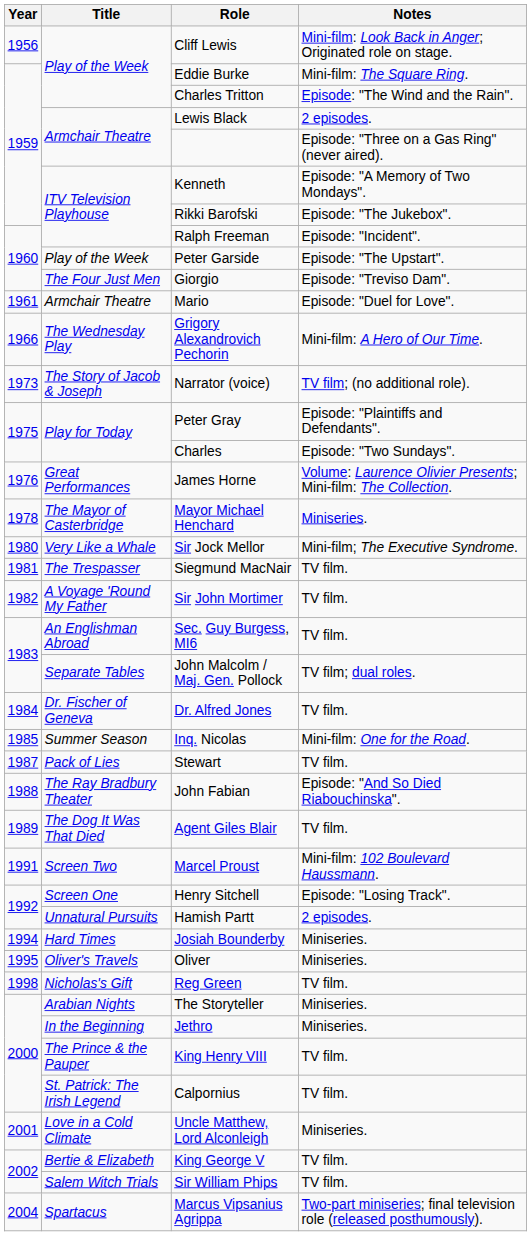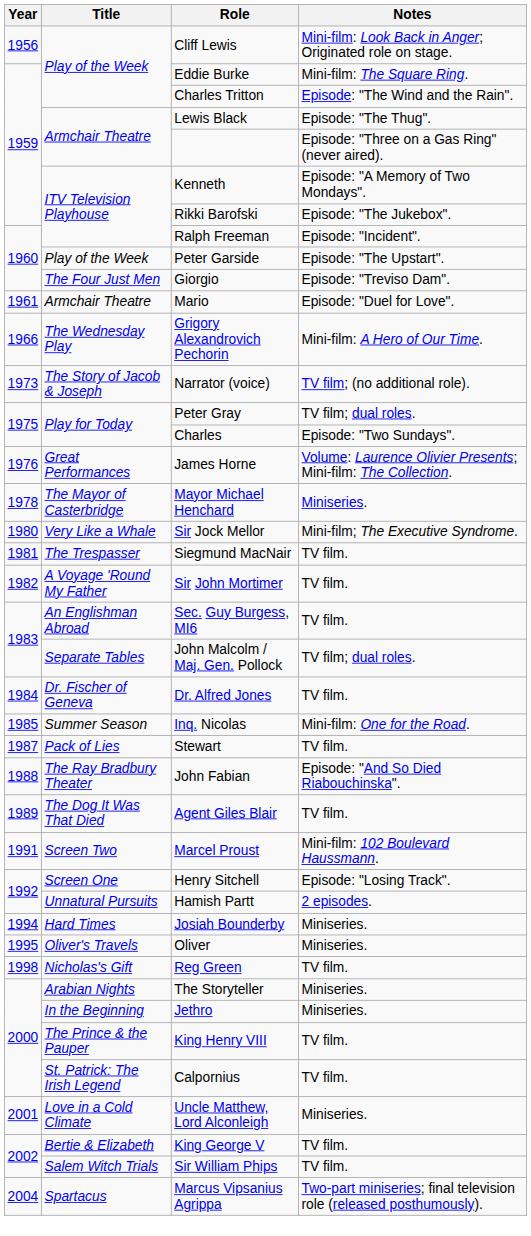 <table class="wikitable sortable">
 <tr>
 <th style="width:020px;">Year</th>
 <th style="width:230px;">Title</th>
 <th style="width:220px;">Role</th>
 <th style="width:540px;">Notes</th>
 </tr>
 <tr>
 <td><a href='#'>1956</a></td>
 <td rowspan="3"><em><a href='#'>Play of the Week</a></em></td>
 <td>Cliff Lewis</td>
 <td><a href='#'>Mini-film</a>: <em><a href='#'>Look Back in Anger</a></em>;<br>Originated role on stage.</td>
 </tr>
 <tr>
 <td rowspan="6"><a href='#'>1959</a></td>
 <td>Eddie Burke</td>
 <td>Mini-film: <em><a href='#'>The Square Ring</a></em>.</td>
 </tr>
 <tr>
 <td>Charles Tritton</td>
 <td><a href='#'>Episode</a>: "The Wind and the Rain".</td>
 </tr>
 <tr>
 <td rowspan="2"><em><a href='#'>Armchair Theatre</a></em></td>
 <td>Lewis Black</td>
-<td><a href='#'>2 episodes</a>.</td>
+<td>Episode: "The Thug".</td>
 </tr>
 <tr>
 <td></td>
 <td>Episode: "Three on a Gas Ring" (never aired).</td>
 </tr>
 <tr>
 <td rowspan="3"><em><a href='#'>ITV Television Playhouse</a></em></td>
 <td>Kenneth</td>
 <td>Episode: "A Memory of Two Mondays".</td>
 </tr>
 <tr>
 <td>Rikki Barofski</td>
 <td>Episode: "The Jukebox".</td>
 </tr>
 <tr>
 <td rowspan="3"><a href='#'>1960</a></td>
 <td>Ralph Freeman</td>
 <td>Episode: "Incident".</td>
 </tr>
 <tr>
 <td><em>Play of the Week</em></td>
 <td>Peter Garside</td>
 <td>Episode: "The Upstart".</td>
 </tr>
 <tr>
 <td><em><a href='#'>The Four Just Men</a></em></td>
 <td>Giorgio</td>
 <td>Episode: "Treviso Dam".</td>
 </tr>
 <tr>
 <td><a href='#'>1961</a></td>
 <td><em>Armchair Theatre</em></td>
 <td>Mario</td>
 <td>Episode: "Duel for Love".</td>
 </tr>
 <tr>
 <td><a href='#'>1966</a></td>
 <td><em><a href='#'>The Wednesday Play</a></em></td>
 <td><a href='#'>Grigory Alexandrovich Pechorin</a></td>
 <td>Mini-film: <em><a href='#'>A Hero of Our Time</a></em>.</td>
 </tr>
 <tr>
 <td><a href='#'>1973</a></td>
 <td><em><a href='#'>The Story of Jacob & Joseph</a></em></td>
 <td>Narrator (voice)</td>
 <td><a href='#'>TV film</a>; (no additional role).</td>
 </tr>
 <tr>
 <td rowspan="2"><a href='#'>1975</a></td>
 <td rowspan="2"><em><a href='#'>Play for Today</a></em></td>
 <td>Peter Gray</td>
-<td>Episode: "Plaintiffs and Defendants".</td>
+<td>TV film; <a href='#'>dual roles</a>.</td>
 </tr>
 <tr>
 <td>Charles</td>
 <td>Episode: "Two Sundays".</td>
 </tr>
 <tr>
 <td><a href='#'>1976</a></td>
 <td><em><a href='#'>Great Performances</a></em></td>
 <td>James Horne</td>
 <td><a href='#'>Volume</a>: <em><a href='#'>Laurence Olivier Presents</a></em>;<br>Mini-film: <em><a href='#'>The Collection</a></em>.</td>
 </tr>
 <tr>
 <td><a href='#'>1978</a></td>
 <td><em><a href='#'>The Mayor of Casterbridge</a></em></td>
 <td><a href='#'>Mayor Michael Henchard</a></td>
 <td><a href='#'>Miniseries</a>.</td>
 </tr>
 <tr>
 <td><a href='#'>1980</a></td>
 <td><em><a href='#'>Very Like a Whale</a></em></td>
 <td><a href='#'>Sir</a> Jock Mellor</td>
 <td>Mini-film;  <em>The Executive Syndrome</em>.</td>
 </tr>
 <tr>
 <td><a href='#'>1981</a></td>
 <td><em><a href='#'>The Trespasser</a></em></td>
 <td>Siegmund MacNair</td>
 <td>TV film.</td>
 </tr>
 <tr>
 <td><a href='#'>1982</a></td>
 <td><em><a href='#'>A Voyage 'Round My Father</a></em></td>
 <td><a href='#'>Sir</a> <a href='#'>John Mortimer</a></td>
 <td>TV film.</td>
 </tr>
 <tr>
 <td rowspan="2"><a href='#'>1983</a></td>
 <td><em><a href='#'>An Englishman Abroad</a></em></td>
 <td><a href='#'>Sec.</a> <a href='#'>Guy Burgess</a>, <a href='#'>MI6</a></td>
 <td>TV film.</td>
 </tr>
 <tr>
 <td><em><a href='#'>Separate Tables</a></em></td>
 <td>John Malcolm /<br><a href='#'>Maj. Gen.</a> Pollock</td>
 <td>TV film; <a href='#'>dual roles</a>.</td>
 </tr>
 <tr>
 <td><a href='#'>1984</a></td>
 <td><em><a href='#'>Dr. Fischer of Geneva</a></em></td>
 <td><a href='#'>Dr. Alfred Jones</a></td>
 <td>TV film.</td>
 </tr>
 <tr>
 <td><a href='#'>1985</a></td>
 <td><em>Summer Season</em></td>
 <td><a href='#'>Inq.</a> Nicolas</td>
 <td>Mini-film: <em><a href='#'>One for the Road</a></em>.</td>
 </tr>
 <tr>
 <td><a href='#'>1987</a></td>
 <td><em><a href='#'>Pack of Lies</a></em></td>
 <td>Stewart</td>
 <td>TV film.</td>
 </tr>
 <tr>
 <td><a href='#'>1988</a></td>
 <td><em><a href='#'>The Ray Bradbury Theater</a></em></td>
 <td>John Fabian</td>
 <td>Episode: "<a href='#'>And So Died Riabouchinska</a>".</td>
 </tr>
 <tr>
 <td><a href='#'>1989</a></td>
 <td><em><a href='#'>The Dog It Was That Died</a></em></td>
 <td><a href='#'>Agent Giles Blair</a></td>
 <td>TV film.</td>
 </tr>
 <tr>
 <td><a href='#'>1991</a></td>
 <td><em><a href='#'>Screen Two</a></em></td>
 <td><a href='#'>Marcel Proust</a></td>
 <td>Mini-film: <em><a href='#'>102 Boulevard Haussmann</a></em>.</td>
 </tr>
 <tr>
 <td rowspan="2"><a href='#'>1992</a></td>
 <td><em><a href='#'>Screen One</a></em></td>
 <td>Henry Sitchell</td>
 <td>Episode: "Losing Track".</td>
 </tr>
 <tr>
 <td><em><a href='#'>Unnatural Pursuits</a></em></td>
 <td>Hamish Partt</td>
 <td><a href='#'>2 episodes</a>.</td>
 </tr>
 <tr>
 <td><a href='#'>1994</a></td>
 <td><em><a href='#'>Hard Times</a></em></td>
 <td><a href='#'>Josiah Bounderby</a></td>
 <td>Miniseries.</td>
 </tr>
 <tr>
 <td><a href='#'>1995</a></td>
 <td><em><a href='#'>Oliver's Travels</a></em></td>
 <td>Oliver</td>
 <td>Miniseries.</td>
 </tr>
 <tr>
 <td><a href='#'>1998</a></td>
 <td><em><a href='#'>Nicholas's Gift</a></em></td>
 <td><a href='#'>Reg Green</a></td>
 <td>TV film.</td>
 </tr>
 <tr>
 <td rowspan="4"><a href='#'>2000</a></td>
 <td><em><a href='#'>Arabian Nights</a></em></td>
 <td>The Storyteller</td>
 <td>Miniseries.</td>
 </tr>
 <tr>
 <td><em><a href='#'>In the Beginning</a></em></td>
 <td><a href='#'>Jethro</a></td>
 <td>Miniseries.</td>
 </tr>
 <tr>
 <td><em><a href='#'>The Prince & the Pauper</a></em></td>
 <td><a href='#'>King Henry VIII</a></td>
 <td>TV film.</td>
 </tr>
 <tr>
 <td><em><a href='#'>St. Patrick: The Irish Legend</a></em></td>
 <td>Calpornius</td>
 <td>TV film.</td>
 </tr>
 <tr>
 <td><a href='#'>2001</a></td>
 <td><em><a href='#'>Love in a Cold Climate</a></em></td>
 <td><a href='#'>Uncle Matthew, Lord Alconleigh</a></td>
 <td>Miniseries.</td>
 </tr>
 <tr>
 <td rowspan="2"><a href='#'>2002</a></td>
 <td><em><a href='#'>Bertie & Elizabeth</a></em></td>
 <td><a href='#'>King George V</a></td>
 <td>TV film.</td>
 </tr>
 <tr>
 <td><em><a href='#'>Salem Witch Trials</a></em></td>
 <td><a href='#'>Sir William Phips</a></td>
 <td>TV film.</td>
 </tr>
 <tr>
 <td><a href='#'>2004</a></td>
 <td><em><a href='#'>Spartacus</a></em></td>
 <td><a href='#'>Marcus Vipsanius Agrippa</a></td>
 <td><a href='#'>Two-part miniseries</a>; final television role (<a href='#'>released posthumously</a>).</td>
 </tr>
 </table>
